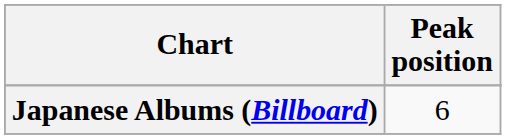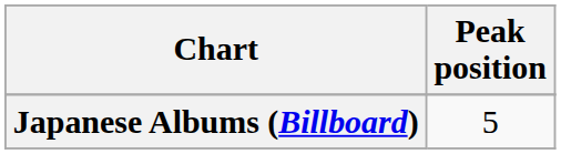 <table class="wikitable sortable plainrowheaders" style="text-align:center">
 <tr>
 <th scope="col">Chart</th>
 <th scope="col">Peak<br>position</th>
 </tr>
 <tr>
 </tr>
 <tr>
 <th scope="row">Japanese Albums (<em><a href='#'>Billboard</a></em>)</th>
-<td>6</td>
+<td>5</td>
 </tr>
 </table>
